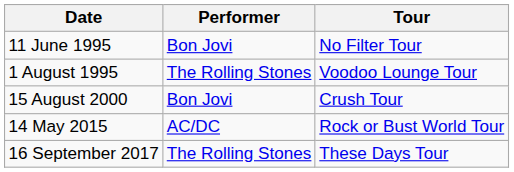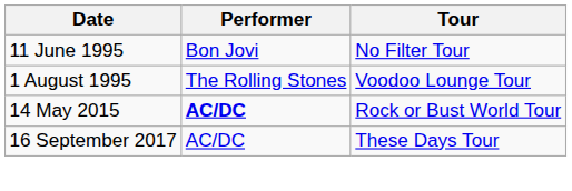 <table class="wikitable">
 <tr>
 <th>Date</th>
 <th>Performer</th>
 <th>Tour</th>
 </tr>
 <tr>
 <td>11 June 1995</td>
 <td><a href='#'>Bon Jovi</a></td>
 <td><a href='#'>No Filter Tour</a></td>
 </tr>
 <tr>
 <td>1 August 1995</td>
 <td><a href='#'>The Rolling Stones</a></td>
 <td><a href='#'>Voodoo Lounge Tour</a></td>
 </tr>
 <tr>
-<td>15 August 2000</td>
-<td><a href='#'>Bon Jovi</a></td>
-<td><a href='#'>Crush Tour</a></td>
-</tr>
-<tr>
 <td>14 May 2015</td>
-<td><a href='#'>AC/DC</a></td>
+<td><strong><a href='#'>AC/DC</a></strong></td>
 <td><a href='#'>Rock or Bust World Tour</a></td>
 </tr>
 <tr>
 <td>16 September 2017</td>
-<td><a href='#'>The Rolling Stones</a></td>
+<td><a href='#'>AC/DC</a></td>
 <td><a href='#'>These Days Tour</a></td>
 </tr>
 </table>
